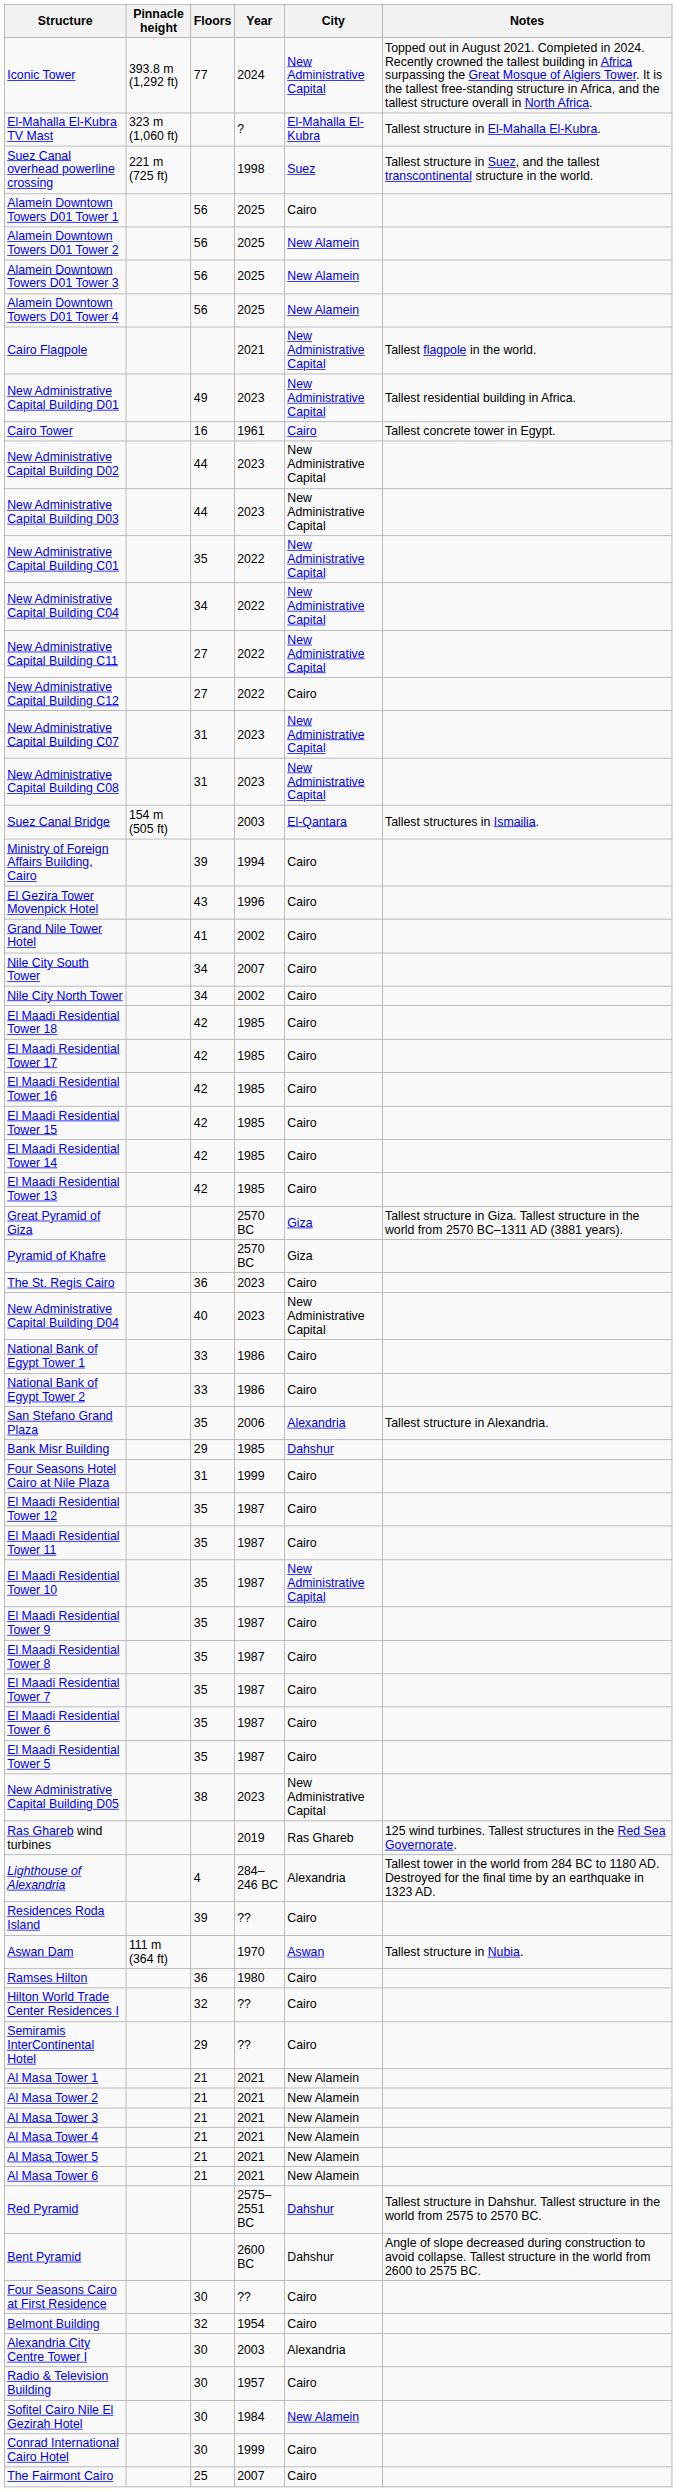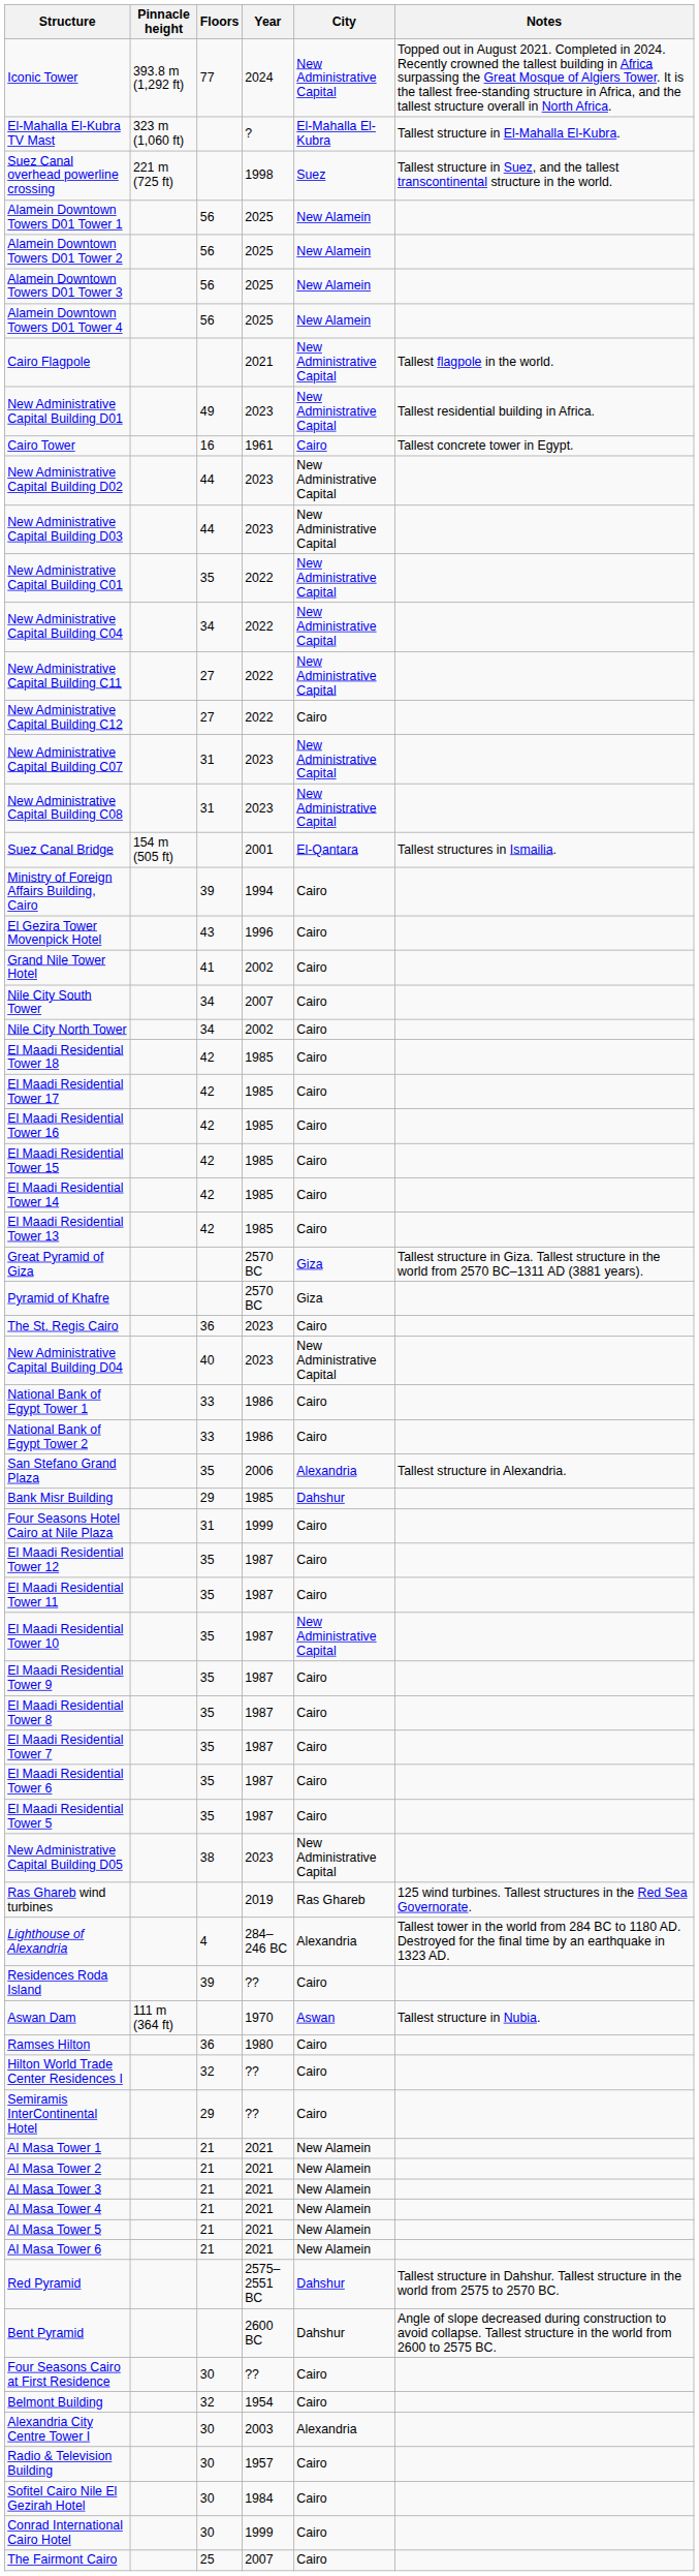 <table class="wikitable sortable">
 <tr>
 <th>Structure</th>
 <th>Pinnacle height</th>
 <th>Floors</th>
 <th>Year</th>
 <th>City</th>
 <th>Notes</th>
 </tr>
 <tr>
 <td><a href='#'>Iconic Tower</a></td>
 <td>393.8 m<br>(1,292 ft)</td>
 <td>77</td>
 <td>2024</td>
 <td><a href='#'>New Administrative Capital</a></td>
 <td>Topped out in August 2021. Completed in 2024.<br>Recently crowned the tallest building in <a href='#'>Africa</a> surpassing the <a href='#'>Great Mosque of Algiers Tower</a>. It is the tallest free-standing structure in Africa, and the tallest structure overall in <a href='#'>North Africa</a>.</td>
 </tr>
 <tr>
 <td><a href='#'>El-Mahalla El-Kubra TV Mast</a></td>
 <td>323 m<br>(1,060 ft)</td>
 <td></td>
 <td>?</td>
 <td><a href='#'>El-Mahalla El-Kubra</a></td>
 <td>Tallest structure in <a href='#'>El-Mahalla El-Kubra</a>.</td>
 </tr>
 <tr>
 <td><a href='#'>Suez Canal overhead powerline crossing</a></td>
 <td>221 m<br>(725 ft)</td>
 <td></td>
 <td>1998</td>
 <td><a href='#'>Suez</a></td>
 <td>Tallest structure in <a href='#'>Suez</a>, and the tallest <a href='#'>transcontinental</a> structure in the world.</td>
 </tr>
 <tr>
 <td><a href='#'>Alamein Downtown Towers D01 Tower 1</a></td>
 <td></td>
 <td>56</td>
 <td>2025</td>
-<td>Cairo</td>
+<td><a href='#'>New Alamein</a></td>
 <td></td>
 </tr>
 <tr>
 <td><a href='#'>Alamein Downtown Towers D01 Tower 2</a></td>
 <td></td>
 <td>56</td>
 <td>2025</td>
 <td><a href='#'>New Alamein</a></td>
 <td></td>
 </tr>
 <tr>
 <td><a href='#'>Alamein Downtown Towers D01 Tower 3</a></td>
 <td></td>
 <td>56</td>
 <td>2025</td>
 <td><a href='#'>New Alamein</a></td>
 <td></td>
 </tr>
 <tr>
 <td><a href='#'>Alamein Downtown Towers D01 Tower 4</a></td>
 <td></td>
 <td>56</td>
 <td>2025</td>
 <td><a href='#'>New Alamein</a></td>
 <td></td>
 </tr>
 <tr>
 <td><a href='#'>Cairo Flagpole</a></td>
 <td></td>
 <td></td>
 <td>2021</td>
 <td><a href='#'>New Administrative Capital</a></td>
 <td>Tallest <a href='#'>flagpole</a> in the world.</td>
 </tr>
 <tr>
 <td><a href='#'>New Administrative Capital Building D01</a></td>
 <td></td>
 <td>49</td>
 <td>2023</td>
 <td><a href='#'>New Administrative Capital</a></td>
 <td>Tallest residential building in Africa.</td>
 </tr>
 <tr>
 <td><a href='#'>Cairo Tower</a></td>
 <td></td>
 <td>16</td>
 <td>1961</td>
 <td><a href='#'>Cairo</a></td>
 <td>Tallest concrete tower in Egypt.</td>
 </tr>
 <tr>
 <td><a href='#'>New Administrative Capital Building D02</a></td>
 <td></td>
 <td>44</td>
 <td>2023</td>
 <td>New Administrative Capital</td>
 <td></td>
 </tr>
 <tr>
 <td><a href='#'>New Administrative Capital Building D03</a></td>
 <td></td>
 <td>44</td>
 <td>2023</td>
 <td>New Administrative Capital</td>
 <td></td>
 </tr>
 <tr>
 <td><a href='#'>New Administrative Capital Building C01</a></td>
 <td></td>
 <td>35</td>
 <td>2022</td>
 <td><a href='#'>New Administrative Capital</a></td>
 <td></td>
 </tr>
 <tr>
 <td><a href='#'>New Administrative Capital Building C04</a></td>
 <td></td>
 <td>34</td>
 <td>2022</td>
 <td><a href='#'>New Administrative Capital</a></td>
 <td></td>
 </tr>
 <tr>
 <td><a href='#'>New Administrative Capital Building C11</a></td>
 <td></td>
 <td>27</td>
 <td>2022</td>
 <td><a href='#'>New Administrative Capital</a></td>
 <td></td>
 </tr>
 <tr>
 <td><a href='#'>New Administrative Capital Building C12</a></td>
 <td></td>
 <td>27</td>
 <td>2022</td>
 <td>Cairo</td>
 <td></td>
 </tr>
 <tr>
 <td><a href='#'>New Administrative Capital Building C07</a></td>
 <td></td>
 <td>31</td>
 <td>2023</td>
 <td><a href='#'>New Administrative Capital</a></td>
 <td></td>
 </tr>
 <tr>
 <td><a href='#'>New Administrative Capital Building C08</a></td>
 <td></td>
 <td>31</td>
 <td>2023</td>
 <td><a href='#'>New Administrative Capital</a></td>
 <td></td>
 </tr>
 <tr>
 <td><a href='#'>Suez Canal Bridge</a></td>
 <td>154 m<br>(505 ft)</td>
 <td></td>
-<td>2003</td>
+<td>2001</td>
 <td><a href='#'>El-Qantara</a></td>
 <td>Tallest structures in <a href='#'>Ismailia</a>.</td>
 </tr>
 <tr>
 <td><a href='#'>Ministry of Foreign Affairs Building, Cairo</a></td>
 <td></td>
 <td>39</td>
 <td>1994</td>
 <td>Cairo</td>
 <td></td>
 </tr>
 <tr>
 <td><a href='#'>El Gezira Tower Movenpick Hotel</a></td>
 <td></td>
 <td>43</td>
 <td>1996</td>
 <td>Cairo</td>
 <td></td>
 </tr>
 <tr>
 <td><a href='#'>Grand Nile Tower Hotel</a></td>
 <td></td>
 <td>41</td>
 <td>2002</td>
 <td>Cairo</td>
 <td></td>
 </tr>
 <tr>
 <td><a href='#'>Nile City South Tower</a></td>
 <td></td>
 <td>34</td>
 <td>2007</td>
 <td>Cairo</td>
 <td></td>
 </tr>
 <tr>
 <td><a href='#'>Nile City North Tower</a></td>
 <td></td>
 <td>34</td>
 <td>2002</td>
 <td>Cairo</td>
 <td></td>
 </tr>
 <tr>
 <td><a href='#'>El Maadi Residential Tower 18</a></td>
 <td></td>
 <td>42</td>
 <td>1985</td>
 <td>Cairo</td>
 <td></td>
 </tr>
 <tr>
 <td><a href='#'>El Maadi Residential Tower 17</a></td>
 <td></td>
 <td>42</td>
 <td>1985</td>
 <td>Cairo</td>
 <td></td>
 </tr>
 <tr>
 <td><a href='#'>El Maadi Residential Tower 16</a></td>
 <td></td>
 <td>42</td>
 <td>1985</td>
 <td>Cairo</td>
 <td></td>
 </tr>
 <tr>
 <td><a href='#'>El Maadi Residential Tower 15</a></td>
 <td></td>
 <td>42</td>
 <td>1985</td>
 <td>Cairo</td>
 <td></td>
 </tr>
 <tr>
 <td><a href='#'>El Maadi Residential Tower 14</a></td>
 <td></td>
 <td>42</td>
 <td>1985</td>
 <td>Cairo</td>
 <td></td>
 </tr>
 <tr>
 <td><a href='#'>El Maadi Residential Tower 13</a></td>
 <td></td>
 <td>42</td>
 <td>1985</td>
 <td>Cairo</td>
 <td></td>
 </tr>
 <tr>
 <td><a href='#'>Great Pyramid of Giza</a></td>
 <td></td>
 <td></td>
 <td>2570 BC</td>
 <td><a href='#'>Giza</a></td>
 <td>Tallest structure in Giza. Tallest structure in the world from 2570 BC–1311 AD (3881 years).</td>
 </tr>
 <tr>
 <td><a href='#'>Pyramid of Khafre</a></td>
 <td></td>
 <td></td>
 <td>2570 BC</td>
 <td>Giza</td>
 <td></td>
 </tr>
 <tr>
 <td><a href='#'>The St. Regis Cairo</a></td>
 <td></td>
 <td>36</td>
 <td>2023</td>
 <td>Cairo</td>
 <td></td>
 </tr>
 <tr>
 <td><a href='#'>New Administrative Capital Building D04</a></td>
 <td></td>
 <td>40</td>
 <td>2023</td>
 <td>New Administrative Capital</td>
 <td></td>
 </tr>
 <tr>
 <td><a href='#'>National Bank of Egypt Tower 1</a></td>
 <td></td>
 <td>33</td>
 <td>1986</td>
 <td>Cairo</td>
 <td></td>
 </tr>
 <tr>
 <td><a href='#'>National Bank of Egypt Tower 2</a></td>
 <td></td>
 <td>33</td>
 <td>1986</td>
 <td>Cairo</td>
 <td></td>
 </tr>
 <tr>
 <td><a href='#'>San Stefano Grand Plaza</a></td>
 <td></td>
 <td>35</td>
 <td>2006</td>
 <td><a href='#'>Alexandria</a></td>
 <td>Tallest structure in Alexandria.</td>
 </tr>
 <tr>
 <td><a href='#'>Bank Misr Building</a></td>
 <td></td>
 <td>29</td>
 <td>1985</td>
 <td><a href='#'>Dahshur</a></td>
 <td></td>
 </tr>
 <tr>
 <td><a href='#'>Four Seasons Hotel Cairo at Nile Plaza</a></td>
 <td></td>
 <td>31</td>
 <td>1999</td>
 <td>Cairo</td>
 <td></td>
 </tr>
 <tr>
 <td><a href='#'>El Maadi Residential Tower 12</a></td>
 <td></td>
 <td>35</td>
 <td>1987</td>
 <td>Cairo</td>
 <td></td>
 </tr>
 <tr>
 <td><a href='#'>El Maadi Residential Tower 11</a></td>
 <td></td>
 <td>35</td>
 <td>1987</td>
 <td>Cairo</td>
 <td></td>
 </tr>
 <tr>
 <td><a href='#'>El Maadi Residential Tower 10</a></td>
 <td></td>
 <td>35</td>
 <td>1987</td>
 <td><a href='#'>New Administrative Capital</a></td>
 <td></td>
 </tr>
 <tr>
 <td><a href='#'>El Maadi Residential Tower 9</a></td>
 <td></td>
 <td>35</td>
 <td>1987</td>
 <td>Cairo</td>
 <td></td>
 </tr>
 <tr>
 <td><a href='#'>El Maadi Residential Tower 8</a></td>
 <td></td>
 <td>35</td>
 <td>1987</td>
 <td>Cairo</td>
 <td></td>
 </tr>
 <tr>
 <td><a href='#'>El Maadi Residential Tower 7</a></td>
 <td></td>
 <td>35</td>
 <td>1987</td>
 <td>Cairo</td>
 <td></td>
 </tr>
 <tr>
 <td><a href='#'>El Maadi Residential Tower 6</a></td>
 <td></td>
 <td>35</td>
 <td>1987</td>
 <td>Cairo</td>
 <td></td>
 </tr>
 <tr>
 <td><a href='#'>El Maadi Residential Tower 5</a></td>
 <td></td>
 <td>35</td>
 <td>1987</td>
 <td>Cairo</td>
 <td></td>
 </tr>
 <tr>
 <td><a href='#'>New Administrative Capital Building D05</a></td>
 <td></td>
 <td>38</td>
 <td>2023</td>
 <td>New Administrative Capital</td>
 <td></td>
 </tr>
 <tr>
 <td><a href='#'>Ras Ghareb</a> wind turbines</td>
 <td></td>
 <td></td>
 <td>2019</td>
 <td>Ras Ghareb</td>
 <td>125 wind turbines. Tallest structures in the <a href='#'>Red Sea Governorate</a>.</td>
 </tr>
 <tr>
 <td><em><a href='#'>Lighthouse of Alexandria</a></em></td>
 <td></td>
 <td>4</td>
 <td>284–246 BC</td>
 <td>Alexandria</td>
 <td>Tallest tower in the world from 284 BC to 1180 AD. Destroyed for the final time by an earthquake in 1323 AD.</td>
 </tr>
 <tr>
 <td><a href='#'>Residences Roda Island</a></td>
 <td></td>
 <td>39</td>
 <td>??</td>
 <td>Cairo</td>
 <td></td>
 </tr>
 <tr>
 <td><a href='#'>Aswan Dam</a></td>
 <td>111 m<br>(364 ft)</td>
 <td></td>
 <td>1970</td>
 <td><a href='#'>Aswan</a></td>
 <td>Tallest structure in <a href='#'>Nubia</a>.</td>
 </tr>
 <tr>
 <td><a href='#'>Ramses Hilton</a></td>
 <td></td>
 <td>36</td>
 <td>1980</td>
 <td>Cairo</td>
 <td></td>
 </tr>
 <tr>
 <td><a href='#'>Hilton World Trade Center Residences I</a></td>
 <td></td>
 <td>32</td>
 <td>??</td>
 <td>Cairo</td>
 <td></td>
 </tr>
 <tr>
 <td><a href='#'>Semiramis InterContinental Hotel</a></td>
 <td></td>
 <td>29</td>
 <td>??</td>
 <td>Cairo</td>
 <td></td>
 </tr>
 <tr>
 <td><a href='#'>Al Masa Tower 1</a></td>
 <td></td>
 <td>21</td>
 <td>2021</td>
 <td>New Alamein</td>
 <td></td>
 </tr>
 <tr>
 <td><a href='#'>Al Masa Tower 2</a></td>
 <td></td>
 <td>21</td>
 <td>2021</td>
 <td>New Alamein</td>
 <td></td>
 </tr>
 <tr>
 <td><a href='#'>Al Masa Tower 3</a></td>
 <td></td>
 <td>21</td>
 <td>2021</td>
 <td>New Alamein</td>
 <td></td>
 </tr>
 <tr>
 <td><a href='#'>Al Masa Tower 4</a></td>
 <td></td>
 <td>21</td>
 <td>2021</td>
 <td>New Alamein</td>
 <td></td>
 </tr>
 <tr>
 <td><a href='#'>Al Masa Tower 5</a></td>
 <td></td>
 <td>21</td>
 <td>2021</td>
 <td>New Alamein</td>
 <td></td>
 </tr>
 <tr>
 <td><a href='#'>Al Masa Tower 6</a></td>
 <td></td>
 <td>21</td>
 <td>2021</td>
 <td>New Alamein</td>
 <td></td>
 </tr>
 <tr>
 <td><a href='#'>Red Pyramid</a></td>
 <td></td>
 <td></td>
 <td>2575–2551 BC</td>
 <td><a href='#'>Dahshur</a></td>
 <td>Tallest structure in Dahshur. Tallest structure in the world from 2575 to 2570 BC.</td>
 </tr>
 <tr>
 <td><a href='#'>Bent Pyramid</a></td>
 <td></td>
 <td></td>
 <td>2600 BC</td>
 <td>Dahshur</td>
 <td>Angle of slope decreased during construction to avoid collapse. Tallest structure in the world from 2600 to 2575 BC.</td>
 </tr>
 <tr>
 <td><a href='#'>Four Seasons Cairo at First Residence</a></td>
 <td></td>
 <td>30</td>
 <td>??</td>
 <td>Cairo</td>
 <td></td>
 </tr>
 <tr>
 <td><a href='#'>Belmont Building</a></td>
 <td></td>
 <td>32</td>
 <td>1954</td>
 <td>Cairo</td>
 <td></td>
 </tr>
 <tr>
 <td><a href='#'>Alexandria City Centre Tower I</a></td>
 <td></td>
 <td>30</td>
 <td>2003</td>
 <td>Alexandria</td>
 <td></td>
 </tr>
 <tr>
 <td><a href='#'>Radio & Television Building</a></td>
 <td></td>
 <td>30</td>
 <td>1957</td>
 <td>Cairo</td>
 <td></td>
 </tr>
 <tr>
 <td><a href='#'>Sofitel Cairo Nile El Gezirah Hotel</a></td>
 <td></td>
 <td>30</td>
 <td>1984</td>
-<td><a href='#'>New Alamein</a></td>
+<td>Cairo</td>
 <td></td>
 </tr>
 <tr>
 <td><a href='#'>Conrad International Cairo Hotel</a></td>
 <td></td>
 <td>30</td>
 <td>1999</td>
 <td>Cairo</td>
 <td></td>
 </tr>
 <tr>
 <td><a href='#'>The Fairmont Cairo</a></td>
 <td></td>
 <td>25</td>
 <td>2007</td>
 <td>Cairo</td>
 <td></td>
 </tr>
 </table>
